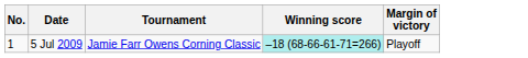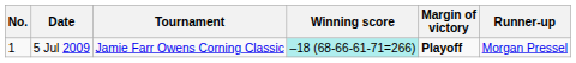 <table class="wikitable" style="font-size:95%;">
 <tr>
 <th>No.</th>
 <th>Date</th>
 <th>Tournament</th>
 <th>Winning score</th>
 <th>Margin of<br>victory</th>
+<th>Runner-up</th>
 </tr>
 <tr>
 <td>1</td>
 <td>5 Jul <a href='#'>2009</a></td>
 <td><a href='#'>Jamie Farr Owens Corning Classic</a></td>
 <td style="background: paleturquoise;">–18 (68-66-61-71=266)</td>
-<td>Playoff</td>
+<td><strong>Playoff</strong></td>
+<td> <a href='#'>Morgan Pressel</a></td>
 </tr>
 </table>
